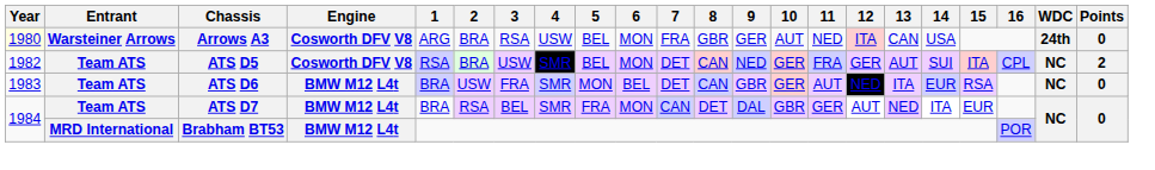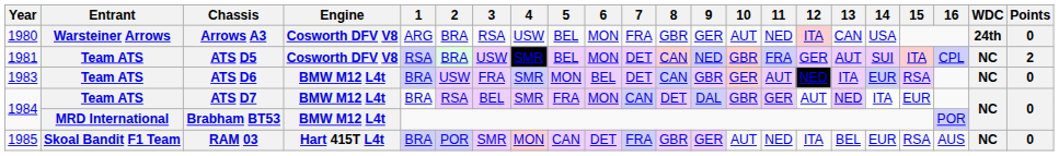 <table class="wikitable" style="text-align:center; font-size:85%">
 <tr>
 <th>Year</th>
 <th>Entrant</th>
 <th>Chassis</th>
 <th>Engine</th>
 <th>1</th>
 <th>2</th>
 <th>3</th>
 <th>4</th>
 <th>5</th>
 <th>6</th>
 <th>7</th>
 <th>8</th>
 <th>9</th>
 <th>10</th>
 <th>11</th>
 <th>12</th>
 <th>13</th>
 <th>14</th>
 <th>15</th>
 <th>16</th>
 <th>WDC</th>
 <th>Points</th>
 </tr>
 <tr>
-<td style="background: lightyellow;"><a href='#'>1980</a></td>
+<td><a href='#'>1980</a></td>
 <th nowrap><a href='#'>Warsteiner</a> <a href='#'>Arrows</a></th>
 <th nowrap><a href='#'>Arrows</a> <a href='#'>A3</a></th>
 <th nowrap><a href='#'>Cosworth DFV</a> <a href='#'>V8</a></th>
 <td><a href='#'>ARG</a></td>
 <td><a href='#'>BRA</a></td>
 <td><a href='#'>RSA</a></td>
 <td><a href='#'>USW</a></td>
 <td><a href='#'>BEL</a></td>
 <td><a href='#'>MON</a></td>
 <td><a href='#'>FRA</a></td>
 <td><a href='#'>GBR</a></td>
 <td><a href='#'>GER</a></td>
 <td><a href='#'>AUT</a></td>
 <td><a href='#'>NED</a></td>
 <td style="background:#FFCFCF;"><a href='#'>ITA</a><br></td>
 <td><a href='#'>CAN</a></td>
 <td><a href='#'>USA</a></td>
 <td colspan=2></td>
 <th>24th</th>
 <th>0</th>
 </tr>
 <tr>
-<td><a href='#'>1982</a></td>
+<td><a href='#'>1981</a></td>
 <th nowrap><a href='#'>Team ATS</a></th>
 <th nowrap><a href='#'>ATS</a> <a href='#'>D5</a></th>
 <th nowrap><a href='#'>Cosworth DFV</a> <a href='#'>V8</a></th>
 <td style="background:#CFCFFF;"><a href='#'>RSA</a><br></td>
 <td style="background:#DFFFDF;"><a href='#'>BRA</a><br></td>
 <td style="background:#EFCFFF;"><a href='#'>USW</a><br></td>
 <td style="background:#000000; color:#ffffff"><a href='#'><span>SMR</span></a><br></td>
 <td style="background:#EFCFFF;"><a href='#'>BEL</a><br></td>
 <td style="background:#EFCFFF;"><a href='#'>MON</a><br></td>
 <td style="background:#EFCFFF;"><a href='#'>DET</a><br></td>
 <td style="background:#FFCFCF;"><a href='#'>CAN</a><br></td>
 <td style="background:#CFCFFF;"><a href='#'>NED</a><br></td>
-<td style="background:#FFCFCF;"><a href='#'>GER</a><br></td>
+<td style="background:#FFCFCF;"><a href='#'>GBR</a><br></td>
 <td style="background:#CFCFFF;"><a href='#'>FRA</a><br></td>
 <td style="background:#EFCFFF;"><a href='#'>GER</a><br></td>
 <td style="background:#EFCFFF;"><a href='#'>AUT</a><br></td>
 <td style="background:#EFCFFF;"><a href='#'>SUI</a><br></td>
 <td style="background:#FFCFCF;"><a href='#'>ITA</a><br></td>
 <td style="background:#CFCFFF;"><a href='#'>CPL</a><br></td>
 <th>NC</th>
 <th>2</th>
 </tr>
 <tr>
 <td><a href='#'>1983</a></td>
 <th nowrap><a href='#'>Team ATS</a></th>
 <th nowrap><a href='#'>ATS</a> <a href='#'>D6</a></th>
 <th nowrap><a href='#'>BMW M12</a> <a href='#'>L4</a><a href='#'>t</a></th>
 <td style="background:#CFCFFF;"><a href='#'>BRA</a><br></td>
 <td style="background:#EFCFFF;"><a href='#'>USW</a><br></td>
 <td style="background:#EFCFFF;"><a href='#'>FRA</a><br></td>
 <td style="background:#CFCFFF;"><a href='#'>SMR</a><br></td>
 <td style="background:#EFCFFF;"><a href='#'>MON</a><br></td>
 <td style="background:#EFCFFF;"><a href='#'>BEL</a><br></td>
 <td style="background:#EFCFFF;"><a href='#'>DET</a><br></td>
 <td style="background:#CFCFFF;"><a href='#'>CAN</a><br></td>
 <td style="background:#EFCFFF;"><a href='#'>GBR</a><br></td>
 <td style="background:#FFCFCF;"><a href='#'>GER</a><br></td>
 <td style="background:#EFCFFF;"><a href='#'>AUT</a><br></td>
 <td style="background:#000000; color:#ffffff"><a href='#'><span>NED</span></a><br></td>
 <td style="background:#EFCFFF;"><a href='#'>ITA</a><br></td>
 <td style="background:#CFCFFF;"><a href='#'>EUR</a><br></td>
 <td style="background:#EFCFFF;"><a href='#'>RSA</a><br></td>
 <td></td>
 <th>NC</th>
 <th>0</th>
 </tr>
 <tr>
 <td rowspan=2><a href='#'>1984</a></td>
 <th nowrap><a href='#'>Team ATS</a></th>
 <th nowrap><a href='#'>ATS</a> <a href='#'>D7</a></th>
 <th nowrap><a href='#'>BMW M12</a> <a href='#'>L4</a><a href='#'>t</a></th>
 <td><a href='#'>BRA</a><br></td>
 <td style="background:#EFCFFF;"><a href='#'>RSA</a><br></td>
 <td style="background:#EFCFFF;"><a href='#'>BEL</a><br></td>
 <td style="background:#EFCFFF;"><a href='#'>SMR</a><br></td>
 <td style="background:#EFCFFF;"><a href='#'>FRA</a><br></td>
 <td style="background:#EFCFFF;"><a href='#'>MON</a><br></td>
 <td style="background:#CFCFFF;"><a href='#'>CAN</a><br></td>
 <td style="background:#EFCFFF;"><a href='#'>DET</a><br></td>
 <td style="background:#CFCFFF;"><a href='#'>DAL</a><br></td>
 <td style="background:#EFCFFF;"><a href='#'>GBR</a><br></td>
 <td style="background:#EFCFFF;"><a href='#'>GER</a><br></td>
 <td style="background:#ffffff;"><a href='#'>AUT</a><br></td>
 <td style="background:#EFCFFF;"><a href='#'>NED</a><br></td>
 <td style="background:#ffffff;"><a href='#'>ITA</a><br></td>
 <td><a href='#'>EUR</a></td>
 <td></td>
 <th rowspan=2>NC</th>
 <th rowspan=2>0</th>
 </tr>
 <tr>
 <th nowrap><a href='#'>MRD International</a></th>
 <th nowrap><a href='#'>Brabham</a> <a href='#'>BT53</a></th>
 <th nowrap><a href='#'>BMW M12</a> <a href='#'>L4</a><a href='#'>t</a></th>
 <td colspan=15></td>
 <td style="background:#CFCFFF;"><a href='#'>POR</a><br></td>
 </tr>
+<tr>
+<td><a href='#'>1985</a></td>
+<th nowrap><a href='#'>Skoal Bandit</a> <a href='#'>F1 Team</a></th>
+<th nowrap><a href='#'>RAM</a> <a href='#'>03</a></th>
+<th nowrap><a href='#'>Hart</a> 415T <a href='#'>L4</a><a href='#'>t</a></th>
+<td style="background:#CFCFFF;"><a href='#'>BRA</a><br></td>
+<td style="background:#CFCFFF;"><a href='#'>POR</a><br></td>
+<td style="background:#EFCFFF;"><a href='#'>SMR</a><br></td>
+<td style="background:#FFCFCF;"><a href='#'>MON</a><br></td>
+<td style="background:#EFCFFF;"><a href='#'>CAN</a><br></td>
+<td style="background:#EFCFFF;"><a href='#'>DET</a><br></td>
+<td style="background:#CFCFFF;"><a href='#'>FRA</a><br></td>
+<td style="background:#EFCFFF;"><a href='#'>GBR</a><br></td>
+<td style="background:#EFCFFF;"><a href='#'>GER</a><br></td>
+<td><a href='#'>AUT</a></td>
+<td><a href='#'>NED</a></td>
+<td><a href='#'>ITA</a></td>
+<td><a href='#'>BEL</a></td>
+<td><a href='#'>EUR</a></td>
+<td><a href='#'>RSA</a></td>
+<td><a href='#'>AUS</a></td>
+<th>NC</th>
+<th>0</th>
+</tr>
 </table>
